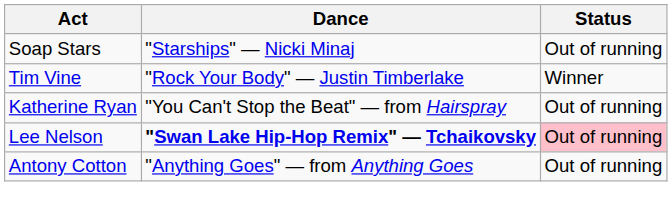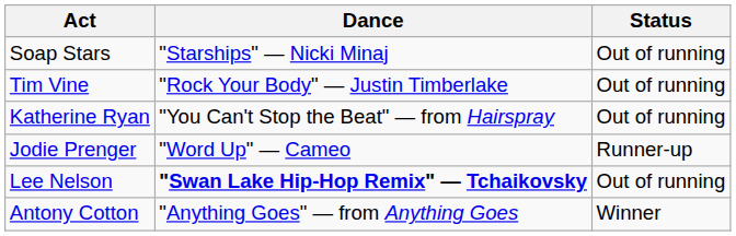 <table class="wikitable">
 <tr>
 <th>Act</th>
 <th>Dance</th>
 <th>Status</th>
 </tr>
 <tr>
 <td>Soap Stars</td>
 <td>"<a href='#'>Starships</a>" — <a href='#'>Nicki Minaj</a></td>
 <td>Out of running</td>
 </tr>
 <tr>
 <td><a href='#'>Tim Vine</a></td>
 <td>"<a href='#'>Rock Your Body</a>" — <a href='#'>Justin Timberlake</a></td>
-<td>Winner</td>
+<td>Out of running</td>
 </tr>
 <tr>
 <td><a href='#'>Katherine Ryan</a></td>
 <td>"You Can't Stop the Beat" — from <em><a href='#'>Hairspray</a></em></td>
 <td>Out of running</td>
 </tr>
 <tr>
+<td><a href='#'>Jodie Prenger</a></td>
+<td>"<a href='#'>Word Up</a>" — <a href='#'>Cameo</a></td>
+<td>Runner-up</td>
+</tr>
+<tr>
 <td><a href='#'>Lee Nelson</a></td>
 <td><strong>"<a href='#'>Swan Lake Hip-Hop Remix</a>" — <a href='#'>Tchaikovsky</a></strong></td>
-<td style="background: pink;">Out of running</td>
+<td>Out of running</td>
 </tr>
 <tr>
 <td><a href='#'>Antony Cotton</a></td>
 <td>"<a href='#'>Anything Goes</a>" — from <em><a href='#'>Anything Goes</a></em></td>
-<td>Out of running</td>
+<td>Winner</td>
 </tr>
 </table>
